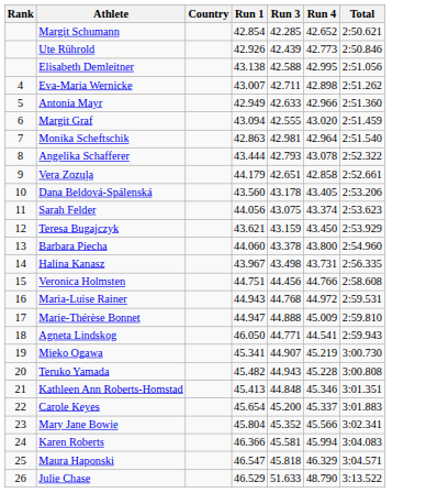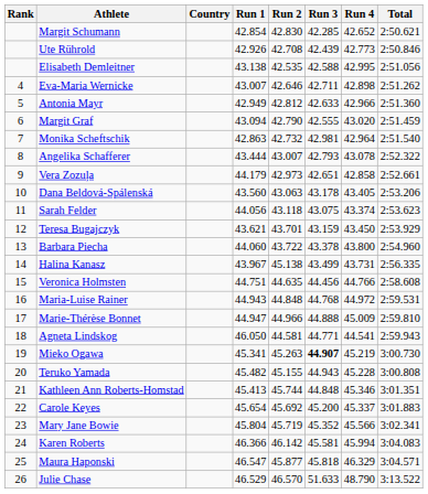 <table class="wikitable sortable" style="text-align:center">
 <tr>
 <th>Rank</th>
 <th>Athlete</th>
 <th>Country</th>
 <th>Run 1</th>
+<th>Run 2</th>
 <th>Run 3</th>
 <th>Run 4</th>
 <th>Total</th>
 </tr>
 <tr>
 <td></td>
 <td align=left><a href='#'>Margit Schumann</a></td>
 <td align=left></td>
 <td>42.854</td>
+<td>42.830</td>
 <td>42.285</td>
 <td>42.652</td>
 <td>2:50.621</td>
 </tr>
 <tr>
 <td></td>
 <td align=left><a href='#'>Ute Rührold</a></td>
 <td align=left></td>
 <td>42.926</td>
+<td>42.708</td>
 <td>42.439</td>
 <td>42.773</td>
 <td>2:50.846</td>
 </tr>
 <tr>
 <td></td>
 <td align=left><a href='#'>Elisabeth Demleitner</a></td>
 <td align=left></td>
 <td>43.138</td>
+<td>42.535</td>
 <td>42.588</td>
 <td>42.995</td>
 <td>2:51.056</td>
 </tr>
 <tr>
 <td>4</td>
 <td align=left><a href='#'>Eva-Maria Wernicke</a></td>
 <td align=left></td>
 <td>43.007</td>
+<td>42.646</td>
 <td>42.711</td>
 <td>42.898</td>
 <td>2:51.262</td>
 </tr>
 <tr>
 <td>5</td>
 <td align=left><a href='#'>Antonia Mayr</a></td>
 <td align=left></td>
 <td>42.949</td>
+<td>42.812</td>
 <td>42.633</td>
 <td>42.966</td>
 <td>2:51.360</td>
 </tr>
 <tr>
 <td>6</td>
 <td align=left><a href='#'>Margit Graf</a></td>
 <td align=left></td>
 <td>43.094</td>
+<td>42.790</td>
 <td>42.555</td>
 <td>43.020</td>
 <td>2:51.459</td>
 </tr>
 <tr>
 <td>7</td>
 <td align=left><a href='#'>Monika Scheftschik</a></td>
 <td align=left></td>
 <td>42.863</td>
+<td>42.732</td>
 <td>42.981</td>
 <td>42.964</td>
 <td>2:51.540</td>
 </tr>
 <tr>
 <td>8</td>
 <td align=left><a href='#'>Angelika Schafferer</a></td>
 <td align=left></td>
 <td>43.444</td>
+<td>43.007</td>
 <td>42.793</td>
 <td>43.078</td>
 <td>2:52.322</td>
 </tr>
 <tr>
 <td>9</td>
 <td align=left><a href='#'>Vera Zozuļa</a></td>
 <td align=left></td>
 <td>44.179</td>
+<td>42.973</td>
 <td>42.651</td>
 <td>42.858</td>
 <td>2:52.661</td>
 </tr>
 <tr>
 <td>10</td>
 <td align=left><a href='#'>Dana Beldová-Spálenská</a></td>
 <td align=left></td>
 <td>43.560</td>
+<td>43.063</td>
 <td>43.178</td>
 <td>43.405</td>
 <td>2:53.206</td>
 </tr>
 <tr>
 <td>11</td>
 <td align=left><a href='#'>Sarah Felder</a></td>
 <td align=left></td>
 <td>44.056</td>
+<td>43.118</td>
 <td>43.075</td>
 <td>43.374</td>
 <td>2:53.623</td>
 </tr>
 <tr>
 <td>12</td>
 <td align=left><a href='#'>Teresa Bugajczyk</a></td>
 <td align=left></td>
 <td>43.621</td>
+<td>43.701</td>
 <td>43.159</td>
 <td>43.450</td>
 <td>2:53.929</td>
 </tr>
 <tr>
 <td>13</td>
 <td align=left><a href='#'>Barbara Piecha</a></td>
 <td align=left></td>
 <td>44.060</td>
+<td>43.722</td>
 <td>43.378</td>
 <td>43.800</td>
 <td>2:54.960</td>
 </tr>
 <tr>
 <td>14</td>
 <td align=left><a href='#'>Halina Kanasz</a></td>
 <td align=left></td>
 <td>43.967</td>
-<td>43.498</td>
+<td>45.138</td>
+<td>43.499</td>
 <td>43.731</td>
 <td>2:56.335</td>
 </tr>
 <tr>
 <td>15</td>
 <td align=left><a href='#'>Veronica Holmsten</a></td>
 <td align=left></td>
 <td>44.751</td>
+<td>44.635</td>
 <td>44.456</td>
 <td>44.766</td>
 <td>2:58.608</td>
 </tr>
 <tr>
 <td>16</td>
 <td align=left><a href='#'>Maria-Luise Rainer</a></td>
 <td align=left></td>
 <td>44.943</td>
+<td>44.848</td>
 <td>44.768</td>
 <td>44.972</td>
 <td>2:59.531</td>
 </tr>
 <tr>
 <td>17</td>
 <td align=left><a href='#'>Marie-Thérèse Bonnet</a></td>
 <td align=left></td>
 <td>44.947</td>
+<td>44.966</td>
 <td>44.888</td>
 <td>45.009</td>
 <td>2:59.810</td>
 </tr>
 <tr>
 <td>18</td>
 <td align=left><a href='#'>Agneta Lindskog</a></td>
 <td align=left></td>
 <td>46.050</td>
+<td>44.581</td>
 <td>44.771</td>
 <td>44.541</td>
 <td>2:59.943</td>
 </tr>
 <tr>
 <td>19</td>
 <td align=left><a href='#'>Mieko Ogawa</a></td>
 <td align=left></td>
 <td>45.341</td>
-<td>44.907</td>
+<td>45.263</td>
+<td><strong>44.907</strong></td>
 <td>45.219</td>
 <td>3:00.730</td>
 </tr>
 <tr>
 <td>20</td>
 <td align=left><a href='#'>Teruko Yamada</a></td>
 <td align=left></td>
 <td>45.482</td>
+<td>45.155</td>
 <td>44.943</td>
 <td>45.228</td>
 <td>3:00.808</td>
 </tr>
 <tr>
 <td>21</td>
 <td align=left><a href='#'>Kathleen Ann Roberts-Homstad</a></td>
 <td align=left></td>
 <td>45.413</td>
+<td>45.744</td>
 <td>44.848</td>
 <td>45.346</td>
 <td>3:01.351</td>
 </tr>
 <tr>
 <td>22</td>
 <td align=left><a href='#'>Carole Keyes</a></td>
 <td align=left></td>
 <td>45.654</td>
+<td>45.692</td>
 <td>45.200</td>
 <td>45.337</td>
 <td>3:01.883</td>
 </tr>
 <tr>
 <td>23</td>
 <td align=left><a href='#'>Mary Jane Bowie</a></td>
 <td align=left></td>
 <td>45.804</td>
+<td>45.719</td>
 <td>45.352</td>
 <td>45.566</td>
 <td>3:02.341</td>
 </tr>
 <tr>
 <td>24</td>
 <td align=left><a href='#'>Karen Roberts</a></td>
 <td align=left></td>
 <td>46.366</td>
+<td>46.142</td>
 <td>45.581</td>
 <td>45.994</td>
 <td>3:04.083</td>
 </tr>
 <tr>
 <td>25</td>
 <td align=left><a href='#'>Maura Haponski</a></td>
 <td align=left></td>
 <td>46.547</td>
+<td>45.877</td>
 <td>45.818</td>
 <td>46.329</td>
 <td>3:04.571</td>
 </tr>
 <tr>
 <td>26</td>
 <td align=left><a href='#'>Julie Chase</a></td>
 <td align=left></td>
 <td>46.529</td>
+<td>46.570</td>
 <td>51.633</td>
 <td>48.790</td>
 <td>3:13.522</td>
 </tr>
 </table>
